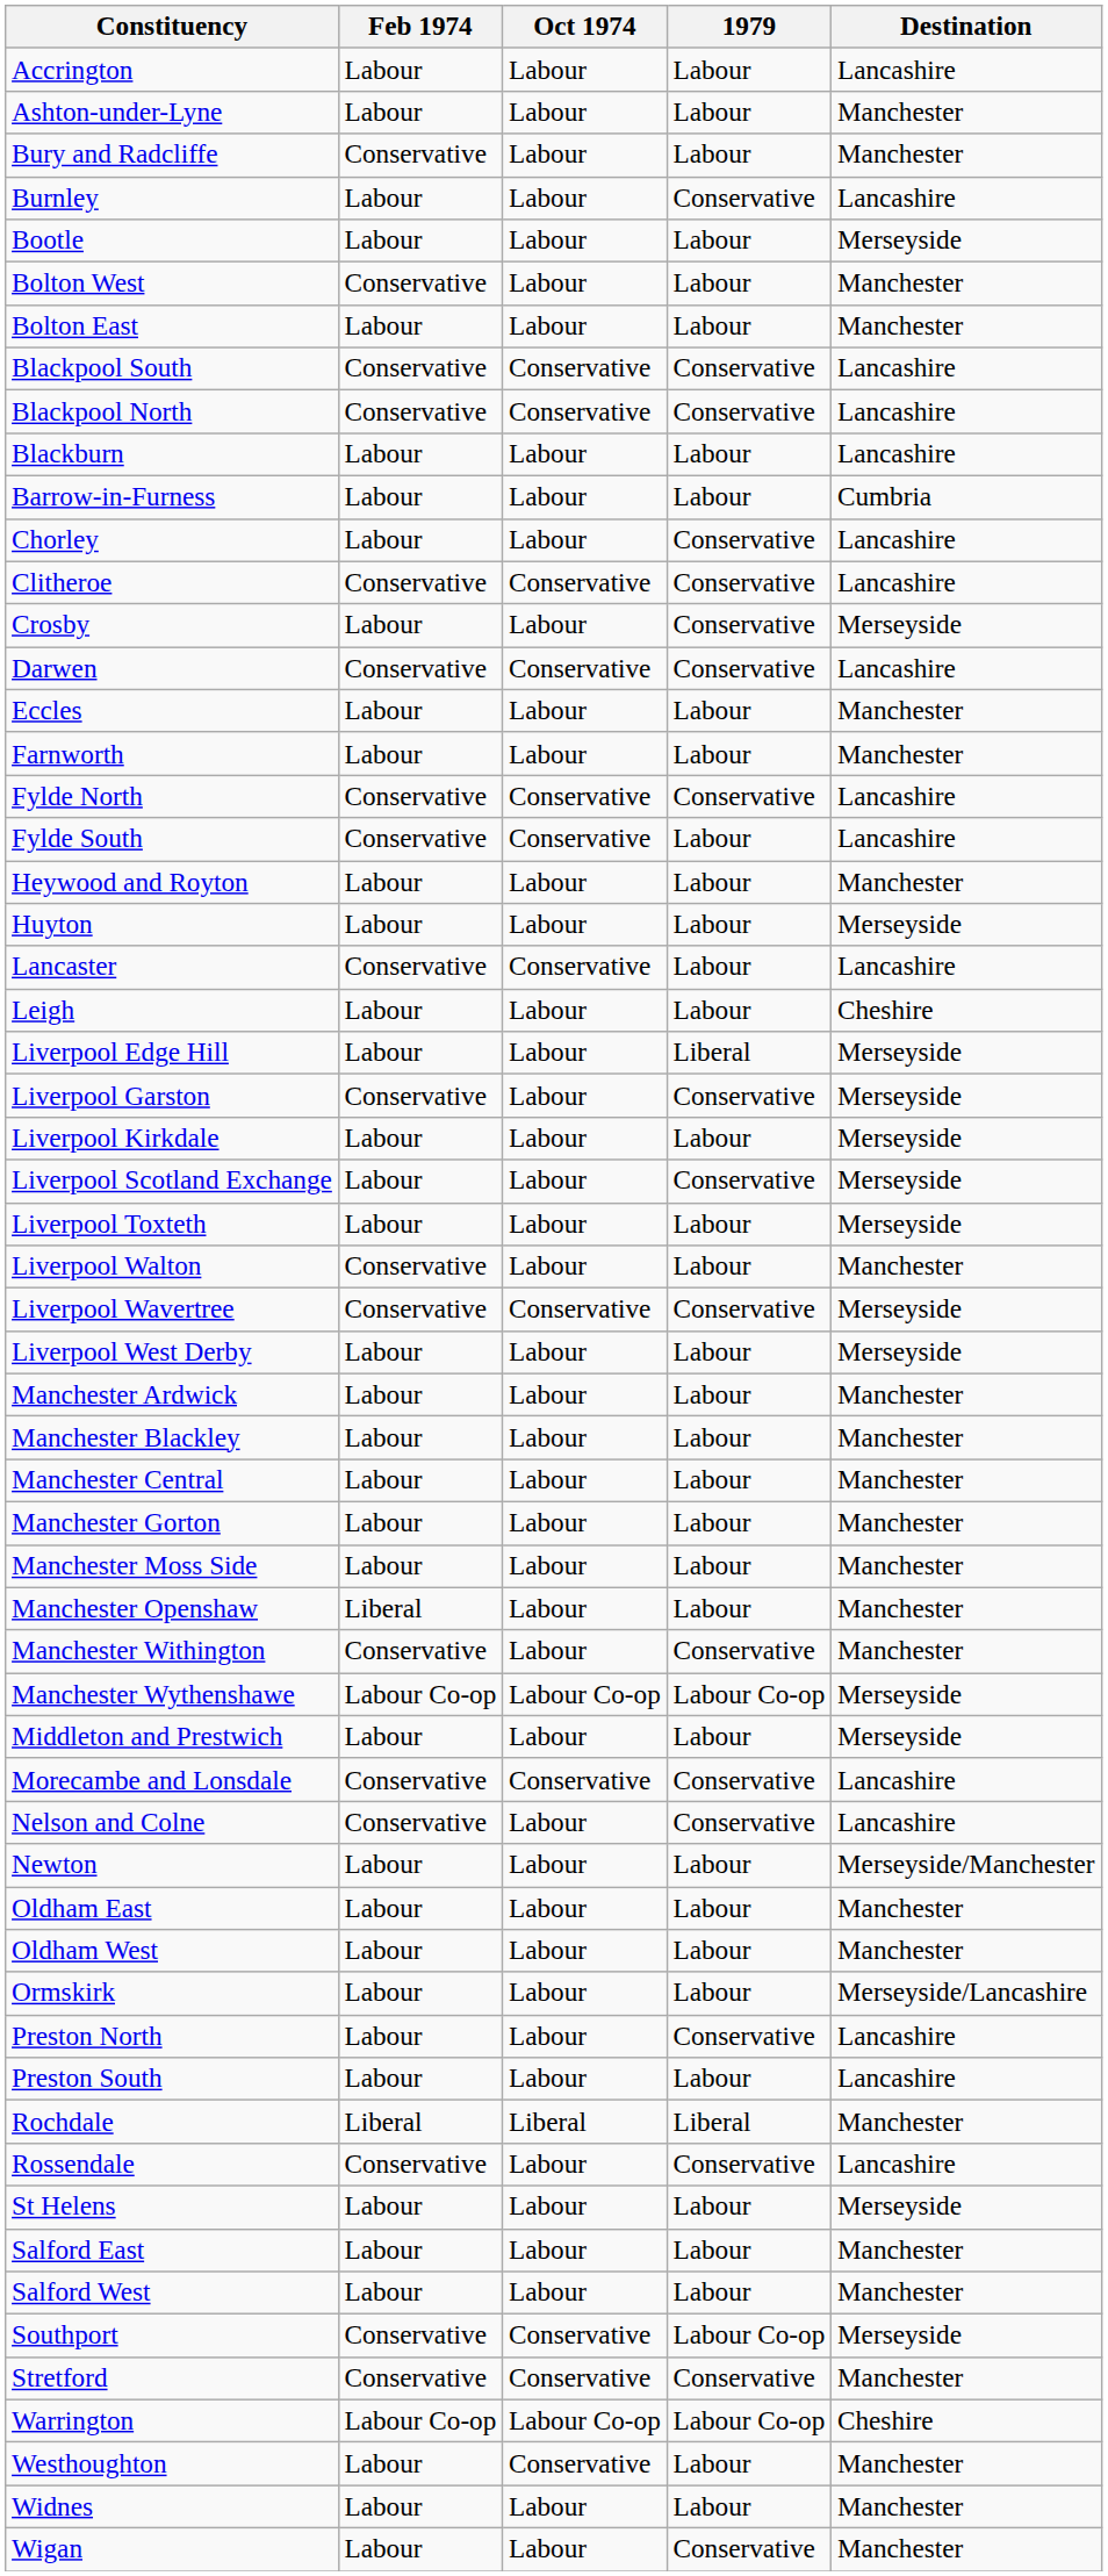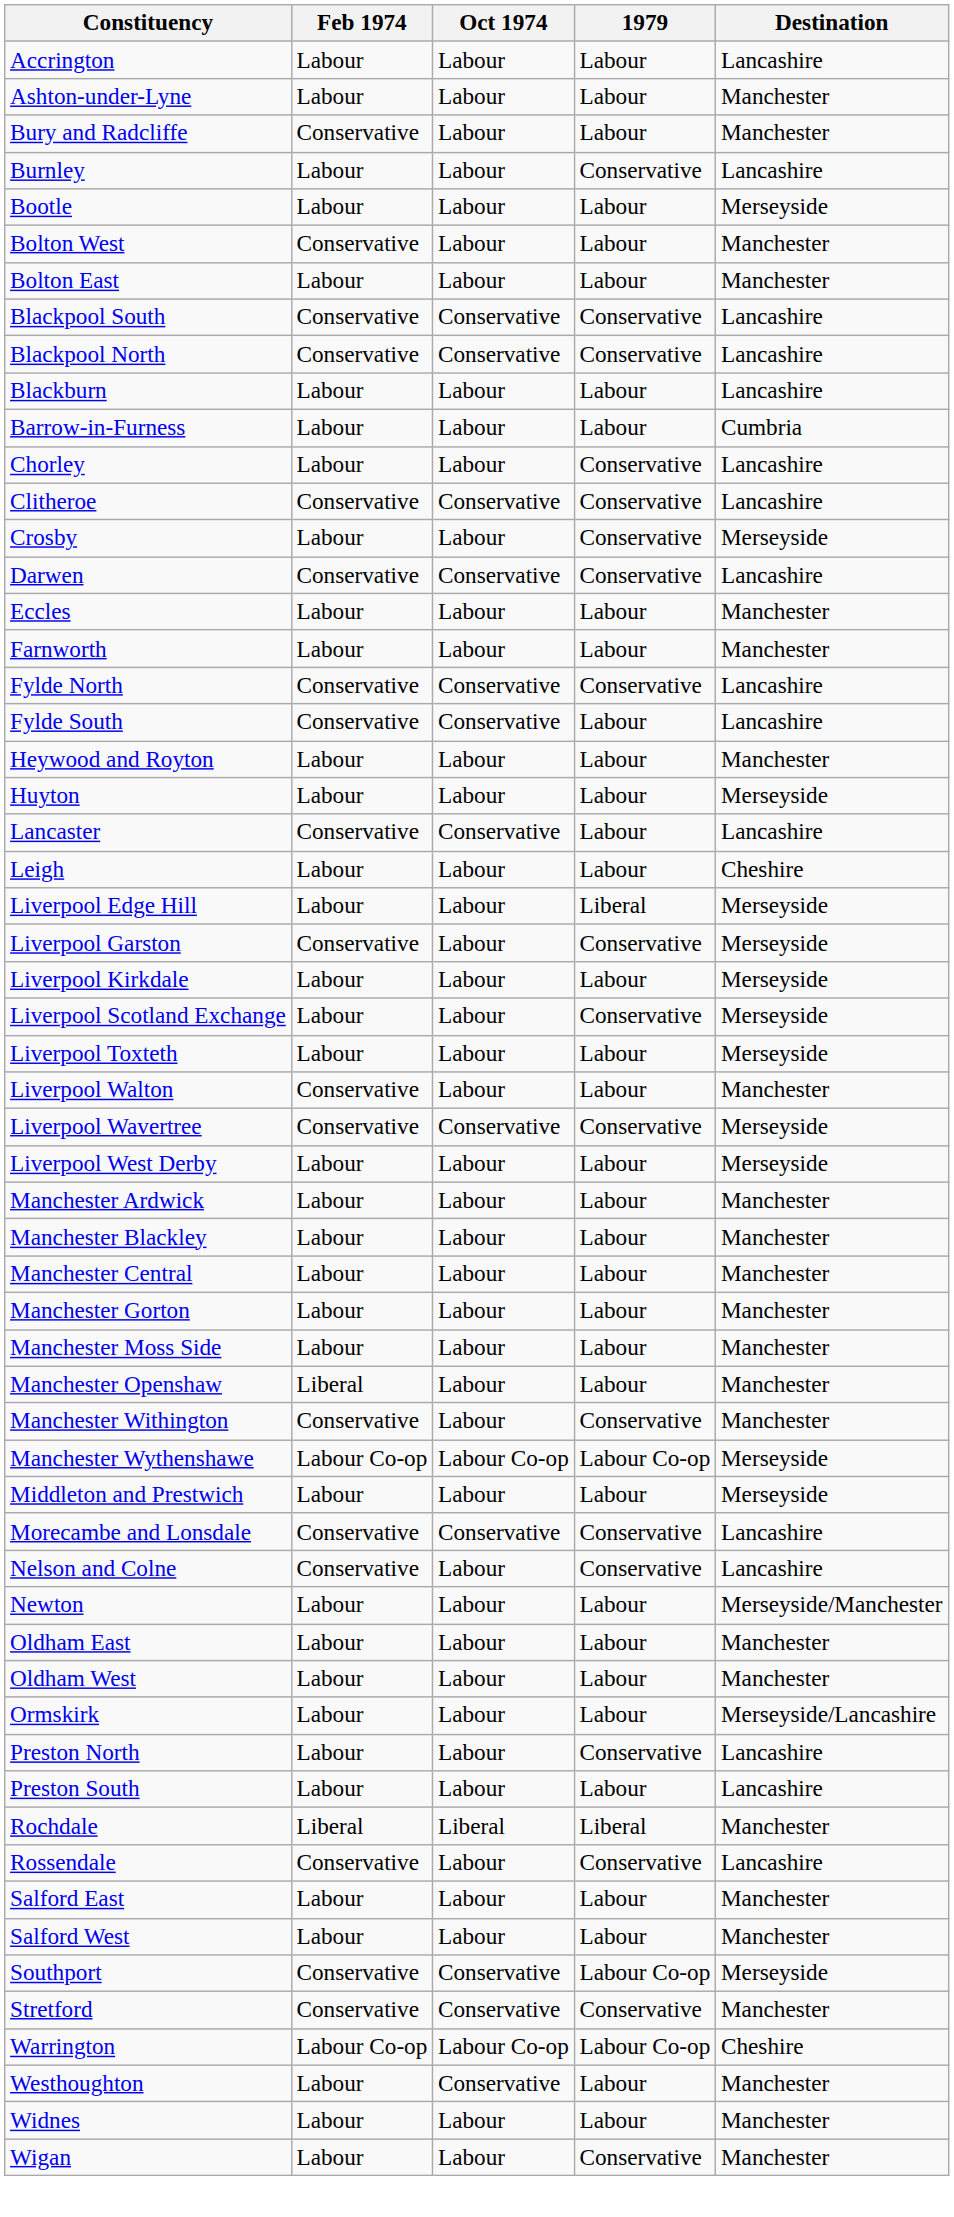 <table class="wikitable">
 <tr>
 <th>Constituency</th>
 <th>Feb 1974</th>
 <th>Oct 1974</th>
 <th>1979</th>
 <th>Destination</th>
 </tr>
 <tr>
 <td><a href='#'>Accrington</a></td>
 <td bgcolor=>Labour</td>
 <td bgcolor=>Labour</td>
 <td bgcolor=>Labour</td>
 <td>Lancashire</td>
 </tr>
 <tr>
 <td><a href='#'>Ashton-under-Lyne</a></td>
 <td bgcolor=>Labour</td>
 <td bgcolor=>Labour</td>
 <td bgcolor=>Labour</td>
 <td>Manchester</td>
 </tr>
 <tr>
 <td><a href='#'>Bury and Radcliffe</a></td>
 <td bgcolor=>Conservative</td>
 <td bgcolor=>Labour</td>
 <td bgcolor=>Labour</td>
 <td>Manchester</td>
 </tr>
 <tr>
 <td><a href='#'>Burnley</a></td>
 <td bgcolor=>Labour</td>
 <td bgcolor=>Labour</td>
 <td bgcolor=>Conservative</td>
 <td>Lancashire</td>
 </tr>
 <tr>
 <td><a href='#'>Bootle</a></td>
 <td bgcolor=>Labour</td>
 <td bgcolor=>Labour</td>
 <td bgcolor=>Labour</td>
 <td>Merseyside</td>
 </tr>
 <tr>
 <td><a href='#'>Bolton West</a></td>
 <td bgcolor=>Conservative</td>
 <td bgcolor=>Labour</td>
 <td bgcolor=>Labour</td>
 <td>Manchester</td>
 </tr>
 <tr>
 <td><a href='#'>Bolton East</a></td>
 <td bgcolor=>Labour</td>
 <td bgcolor=>Labour</td>
 <td bgcolor=>Labour</td>
 <td>Manchester</td>
 </tr>
 <tr>
 <td><a href='#'>Blackpool South</a></td>
 <td bgcolor=>Conservative</td>
 <td bgcolor=>Conservative</td>
 <td bgcolor=>Conservative</td>
 <td>Lancashire</td>
 </tr>
 <tr>
 <td><a href='#'>Blackpool North</a></td>
 <td bgcolor=>Conservative</td>
 <td bgcolor=>Conservative</td>
 <td bgcolor=>Conservative</td>
 <td>Lancashire</td>
 </tr>
 <tr>
 <td><a href='#'>Blackburn</a></td>
 <td bgcolor=>Labour</td>
 <td bgcolor=>Labour</td>
 <td bgcolor=>Labour</td>
 <td>Lancashire</td>
 </tr>
 <tr>
 <td><a href='#'>Barrow-in-Furness</a></td>
 <td bgcolor=>Labour</td>
 <td bgcolor=>Labour</td>
 <td bgcolor=>Labour</td>
 <td>Cumbria</td>
 </tr>
 <tr>
 <td><a href='#'>Chorley</a></td>
 <td bgcolor=>Labour</td>
 <td bgcolor=>Labour</td>
 <td bgcolor=>Conservative</td>
 <td>Lancashire</td>
 </tr>
 <tr>
 <td><a href='#'>Clitheroe</a></td>
 <td bgcolor=>Conservative</td>
 <td bgcolor=>Conservative</td>
 <td bgcolor=>Conservative</td>
 <td>Lancashire</td>
 </tr>
 <tr>
 <td><a href='#'>Crosby</a></td>
 <td bgcolor=>Labour</td>
 <td bgcolor=>Labour</td>
 <td bgcolor=>Conservative</td>
 <td>Merseyside</td>
 </tr>
 <tr>
 <td><a href='#'>Darwen</a></td>
 <td bgcolor=>Conservative</td>
 <td bgcolor=>Conservative</td>
 <td bgcolor=>Conservative</td>
 <td>Lancashire</td>
 </tr>
 <tr>
 <td><a href='#'>Eccles</a></td>
 <td bgcolor=>Labour</td>
 <td bgcolor=>Labour</td>
 <td bgcolor=>Labour</td>
 <td>Manchester</td>
 </tr>
 <tr>
 <td><a href='#'>Farnworth</a></td>
 <td bgcolor=>Labour</td>
 <td bgcolor=>Labour</td>
 <td bgcolor=>Labour</td>
 <td>Manchester</td>
 </tr>
 <tr>
 <td><a href='#'>Fylde North</a></td>
 <td bgcolor=>Conservative</td>
 <td bgcolor=>Conservative</td>
 <td bgcolor=>Conservative</td>
 <td>Lancashire</td>
 </tr>
 <tr>
 <td><a href='#'>Fylde South</a></td>
 <td bgcolor=>Conservative</td>
 <td bgcolor=>Conservative</td>
 <td bgcolor=>Labour</td>
 <td>Lancashire</td>
 </tr>
 <tr>
 <td><a href='#'>Heywood and Royton</a></td>
 <td bgcolor=>Labour</td>
 <td bgcolor=>Labour</td>
 <td bgcolor=>Labour</td>
 <td>Manchester</td>
 </tr>
 <tr>
 <td><a href='#'>Huyton</a></td>
 <td bgcolor=>Labour</td>
 <td bgcolor=>Labour</td>
 <td bgcolor=>Labour</td>
 <td>Merseyside</td>
 </tr>
 <tr>
 <td><a href='#'>Lancaster</a></td>
 <td bgcolor=>Conservative</td>
 <td bgcolor=>Conservative</td>
 <td bgcolor=>Labour</td>
 <td>Lancashire</td>
 </tr>
 <tr>
 <td><a href='#'>Leigh</a></td>
 <td bgcolor=>Labour</td>
 <td bgcolor=>Labour</td>
 <td bgcolor=>Labour</td>
 <td>Cheshire</td>
 </tr>
 <tr>
 <td><a href='#'>Liverpool Edge Hill</a></td>
 <td bgcolor=>Labour</td>
 <td bgcolor=>Labour</td>
 <td bgcolor=>Liberal</td>
 <td>Merseyside</td>
 </tr>
 <tr>
 <td><a href='#'>Liverpool Garston</a></td>
 <td bgcolor=>Conservative</td>
 <td bgcolor=>Labour</td>
 <td bgcolor=>Conservative</td>
 <td>Merseyside</td>
 </tr>
 <tr>
 <td><a href='#'>Liverpool Kirkdale</a></td>
 <td bgcolor=>Labour</td>
 <td bgcolor=>Labour</td>
 <td bgcolor=>Labour</td>
 <td>Merseyside</td>
 </tr>
 <tr>
 <td><a href='#'>Liverpool Scotland Exchange</a></td>
 <td bgcolor=>Labour</td>
 <td bgcolor=>Labour</td>
 <td bgcolor=>Conservative</td>
 <td>Merseyside</td>
 </tr>
 <tr>
 <td><a href='#'>Liverpool Toxteth</a></td>
 <td bgcolor=>Labour</td>
 <td bgcolor=>Labour</td>
 <td bgcolor=>Labour</td>
 <td>Merseyside</td>
 </tr>
 <tr>
 <td><a href='#'>Liverpool Walton</a></td>
 <td bgcolor=>Conservative</td>
 <td bgcolor=>Labour</td>
 <td bgcolor=>Labour</td>
 <td>Manchester</td>
 </tr>
 <tr>
 <td><a href='#'>Liverpool Wavertree</a></td>
 <td bgcolor=>Conservative</td>
 <td bgcolor=>Conservative</td>
 <td bgcolor=>Conservative</td>
 <td>Merseyside</td>
 </tr>
 <tr>
 <td><a href='#'>Liverpool West Derby</a></td>
 <td bgcolor=>Labour</td>
 <td bgcolor=>Labour</td>
 <td bgcolor=>Labour</td>
 <td>Merseyside</td>
 </tr>
 <tr>
 <td><a href='#'>Manchester Ardwick</a></td>
 <td bgcolor=>Labour</td>
 <td bgcolor=>Labour</td>
 <td bgcolor=>Labour</td>
 <td>Manchester</td>
 </tr>
 <tr>
 <td><a href='#'>Manchester Blackley</a></td>
 <td bgcolor=>Labour</td>
 <td bgcolor=>Labour</td>
 <td bgcolor=>Labour</td>
 <td>Manchester</td>
 </tr>
 <tr>
 <td><a href='#'>Manchester Central</a></td>
 <td bgcolor=>Labour</td>
 <td bgcolor=>Labour</td>
 <td bgcolor=>Labour</td>
 <td>Manchester</td>
 </tr>
 <tr>
 <td><a href='#'>Manchester Gorton</a></td>
 <td bgcolor=>Labour</td>
 <td bgcolor=>Labour</td>
 <td bgcolor=>Labour</td>
 <td>Manchester</td>
 </tr>
 <tr>
 <td><a href='#'>Manchester Moss Side</a></td>
 <td bgcolor=>Labour</td>
 <td bgcolor=>Labour</td>
 <td bgcolor=>Labour</td>
 <td>Manchester</td>
 </tr>
 <tr>
 <td><a href='#'>Manchester Openshaw</a></td>
 <td bgcolor=>Liberal</td>
 <td bgcolor=>Labour</td>
 <td bgcolor=>Labour</td>
 <td>Manchester</td>
 </tr>
 <tr>
 <td><a href='#'>Manchester Withington</a></td>
 <td bgcolor=>Conservative</td>
 <td bgcolor=>Labour</td>
 <td bgcolor=>Conservative</td>
 <td>Manchester</td>
 </tr>
 <tr>
 <td><a href='#'>Manchester Wythenshawe</a></td>
 <td bgcolor=>Labour Co-op</td>
 <td bgcolor=>Labour Co-op</td>
 <td bgcolor=>Labour Co-op</td>
 <td>Merseyside</td>
 </tr>
 <tr>
 <td><a href='#'>Middleton and Prestwich</a></td>
 <td bgcolor=>Labour</td>
 <td bgcolor=>Labour</td>
 <td bgcolor=>Labour</td>
 <td>Merseyside</td>
 </tr>
 <tr>
 <td><a href='#'>Morecambe and Lonsdale</a></td>
 <td bgcolor=>Conservative</td>
 <td bgcolor=>Conservative</td>
 <td bgcolor=>Conservative</td>
 <td>Lancashire</td>
 </tr>
 <tr>
 <td><a href='#'>Nelson and Colne</a></td>
 <td bgcolor=>Conservative</td>
 <td bgcolor=>Labour</td>
 <td bgcolor=>Conservative</td>
 <td>Lancashire</td>
 </tr>
 <tr>
 <td><a href='#'>Newton</a></td>
 <td bgcolor=>Labour</td>
 <td bgcolor=>Labour</td>
 <td bgcolor=>Labour</td>
 <td>Merseyside/Manchester</td>
 </tr>
 <tr>
 <td><a href='#'>Oldham East</a></td>
 <td bgcolor=>Labour</td>
 <td bgcolor=>Labour</td>
 <td bgcolor=>Labour</td>
 <td>Manchester</td>
 </tr>
 <tr>
 <td><a href='#'>Oldham West</a></td>
 <td bgcolor=>Labour</td>
 <td bgcolor=>Labour</td>
 <td bgcolor=>Labour</td>
 <td>Manchester</td>
 </tr>
 <tr>
 <td><a href='#'>Ormskirk</a></td>
 <td bgcolor=>Labour</td>
 <td bgcolor=>Labour</td>
 <td bgcolor=>Labour</td>
 <td>Merseyside/Lancashire</td>
 </tr>
 <tr>
 <td><a href='#'>Preston North</a></td>
 <td bgcolor=>Labour</td>
 <td bgcolor=>Labour</td>
 <td bgcolor=>Conservative</td>
 <td>Lancashire</td>
 </tr>
 <tr>
 <td><a href='#'>Preston South</a></td>
 <td bgcolor=>Labour</td>
 <td bgcolor=>Labour</td>
 <td bgcolor=>Labour</td>
 <td>Lancashire</td>
 </tr>
 <tr>
 <td><a href='#'>Rochdale</a></td>
 <td bgcolor=>Liberal</td>
 <td bgcolor=>Liberal</td>
 <td bgcolor=>Liberal</td>
 <td>Manchester</td>
 </tr>
 <tr>
 <td><a href='#'>Rossendale</a></td>
 <td bgcolor=>Conservative</td>
 <td bgcolor=>Labour</td>
 <td bgcolor=>Conservative</td>
 <td>Lancashire</td>
 </tr>
 <tr>
-<td><a href='#'>St Helens</a></td>
-<td bgcolor=>Labour</td>
-<td bgcolor=>Labour</td>
-<td bgcolor=>Labour</td>
-<td>Merseyside</td>
-</tr>
-<tr>
 <td><a href='#'>Salford East</a></td>
 <td bgcolor=>Labour</td>
 <td bgcolor=>Labour</td>
 <td bgcolor=>Labour</td>
 <td>Manchester</td>
 </tr>
 <tr>
 <td><a href='#'>Salford West</a></td>
 <td bgcolor=>Labour</td>
 <td bgcolor=>Labour</td>
 <td bgcolor=>Labour</td>
 <td>Manchester</td>
 </tr>
 <tr>
 <td><a href='#'>Southport</a></td>
 <td bgcolor=>Conservative</td>
 <td bgcolor=>Conservative</td>
 <td bgcolor=>Labour Co-op</td>
 <td>Merseyside</td>
 </tr>
 <tr>
 <td><a href='#'>Stretford</a></td>
 <td bgcolor=>Conservative</td>
 <td bgcolor=>Conservative</td>
 <td bgcolor=>Conservative</td>
 <td>Manchester</td>
 </tr>
 <tr>
 <td><a href='#'>Warrington</a></td>
 <td bgcolor=>Labour Co-op</td>
 <td bgcolor=>Labour Co-op</td>
 <td bgcolor=>Labour Co-op</td>
 <td>Cheshire</td>
 </tr>
 <tr>
 <td><a href='#'>Westhoughton</a></td>
 <td bgcolor=>Labour</td>
 <td bgcolor=>Conservative</td>
 <td bgcolor=>Labour</td>
 <td>Manchester</td>
 </tr>
 <tr>
 <td><a href='#'>Widnes</a></td>
 <td bgcolor=>Labour</td>
 <td bgcolor=>Labour</td>
 <td bgcolor=>Labour</td>
 <td>Manchester</td>
 </tr>
 <tr>
 <td><a href='#'>Wigan</a></td>
 <td bgcolor=>Labour</td>
 <td bgcolor=>Labour</td>
 <td bgcolor=>Conservative</td>
 <td>Manchester</td>
 </tr>
 </table>
